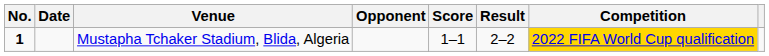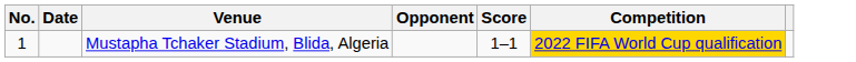 <table class="wikitable sortable">
 <tr>
 <th scope="col">No.</th>
 <th scope="col">Date</th>
 <th scope="col">Venue</th>
 <th scope="col">Opponent</th>
 <th scope="col">Score</th>
-<th scope="col">Result</th>
 <th scope="col">Competition</th>
 <th scope="col" class="unsortable"></th>
 </tr>
 <tr>
-<td align="center"><strong>1</strong></td>
+<td align="center">1</td>
 <td></td>
 <td><a href='#'>Mustapha Tchaker Stadium</a>, <a href='#'>Blida</a>, Algeria</td>
 <td></td>
 <td align="center">1–1</td>
-<td align="center">2–2</td>
 <td style="background: gold;"><a href='#'>2022 FIFA World Cup qualification</a></td>
 <td></td>
 </tr>
 </table>
